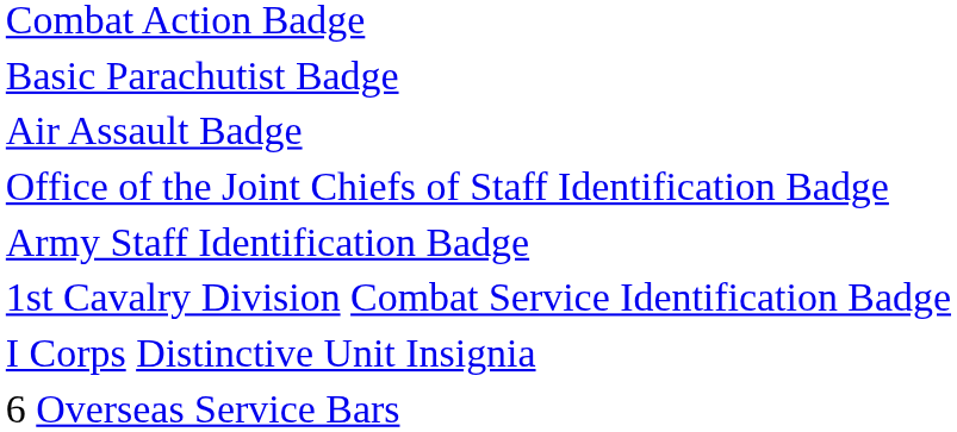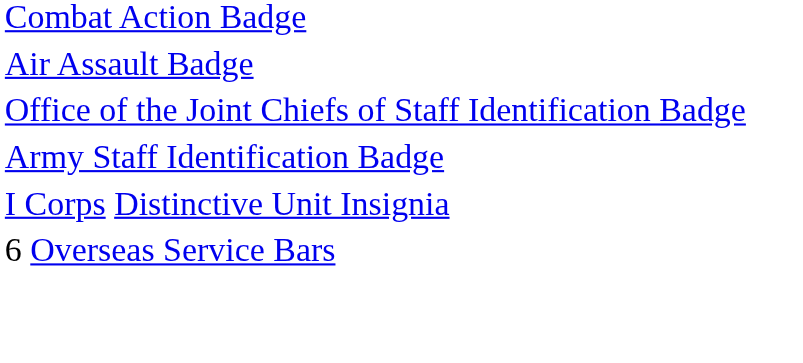 <table>
 <tr>
 <td></td>
 <td><a href='#'>Combat Action Badge</a></td>
-</tr>
-<tr>
-<td></td>
-<td><a href='#'>Basic Parachutist Badge</a></td>
 </tr>
 <tr>
 <td></td>
 <td><a href='#'>Air Assault Badge</a></td>
 </tr>
 <tr>
 <td></td>
 <td><a href='#'>Office of the Joint Chiefs of Staff Identification Badge</a></td>
 </tr>
 <tr>
 <td></td>
 <td><a href='#'>Army Staff Identification Badge</a></td>
 </tr>
 <tr>
 <td></td>
-<td><a href='#'>1st Cavalry Division</a> <a href='#'>Combat Service Identification Badge</a></td>
-</tr>
-<tr>
-<td></td>
 <td><a href='#'>I Corps</a> <a href='#'>Distinctive Unit Insignia</a></td>
 </tr>
 <tr>
 <td></td>
 <td>6 <a href='#'>Overseas Service Bars</a></td>
 </tr>
 </table>
